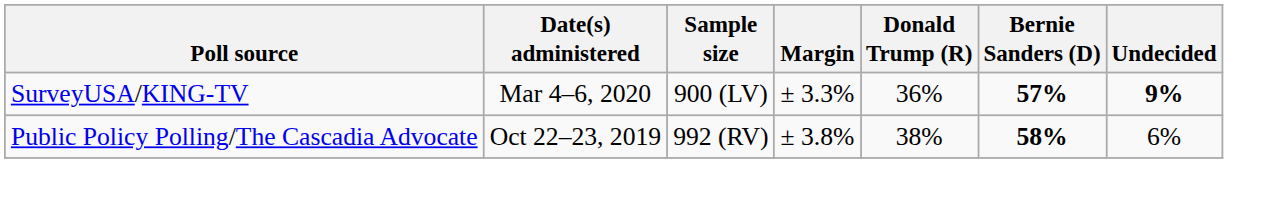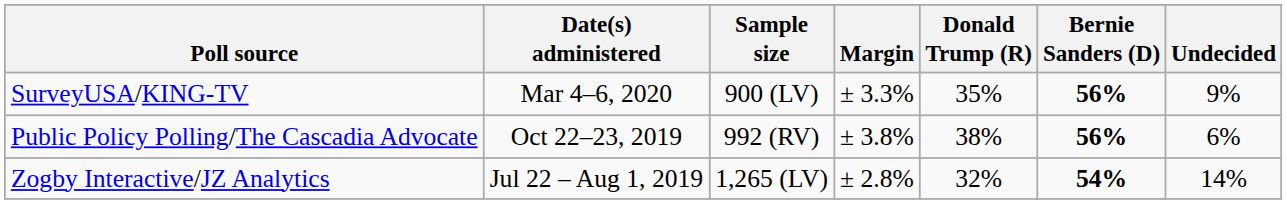 <table class="wikitable" style="font-size:90%;text-align:center;">
 <tr valign=bottom style="font-size:90%;">
 <th>Poll source</th>
 <th>Date(s)<br>administered</th>
 <th>Sample<br>size</th>
 <th>Margin<br></th>
 <th>Donald<br>Trump (R)</th>
 <th>Bernie<br>Sanders (D)</th>
 <th>Undecided</th>
 </tr>
 <tr>
 <td style="text-align:left;"><a href='#'>SurveyUSA</a>/<a href='#'>KING-TV</a></td>
 <td>Mar 4–6, 2020</td>
 <td>900 (LV)</td>
 <td>± 3.3%</td>
-<td>36%</td>
-<td><strong>57%</strong></td>
-<td><strong>9%</strong></td>
+<td>35%</td>
+<td><strong>56%</strong></td>
+<td>9%</td>
 </tr>
 <tr>
 <td style="text-align:left;"><a href='#'>Public Policy Polling</a>/<a href='#'>The Cascadia Advocate</a></td>
 <td>Oct 22–23, 2019</td>
 <td>992 (RV)</td>
 <td>± 3.8%</td>
 <td>38%</td>
-<td><strong>58%</strong></td>
+<td><strong>56%</strong></td>
 <td>6%</td>
 </tr>
+<tr>
+<td style="text-align:left;"><a href='#'>Zogby Interactive</a>/<a href='#'>JZ Analytics</a></td>
+<td>Jul 22 – Aug 1, 2019</td>
+<td>1,265 (LV)</td>
+<td>± 2.8%</td>
+<td>32%</td>
+<td><strong>54%</strong></td>
+<td>14%</td>
+</tr>
 </table>
